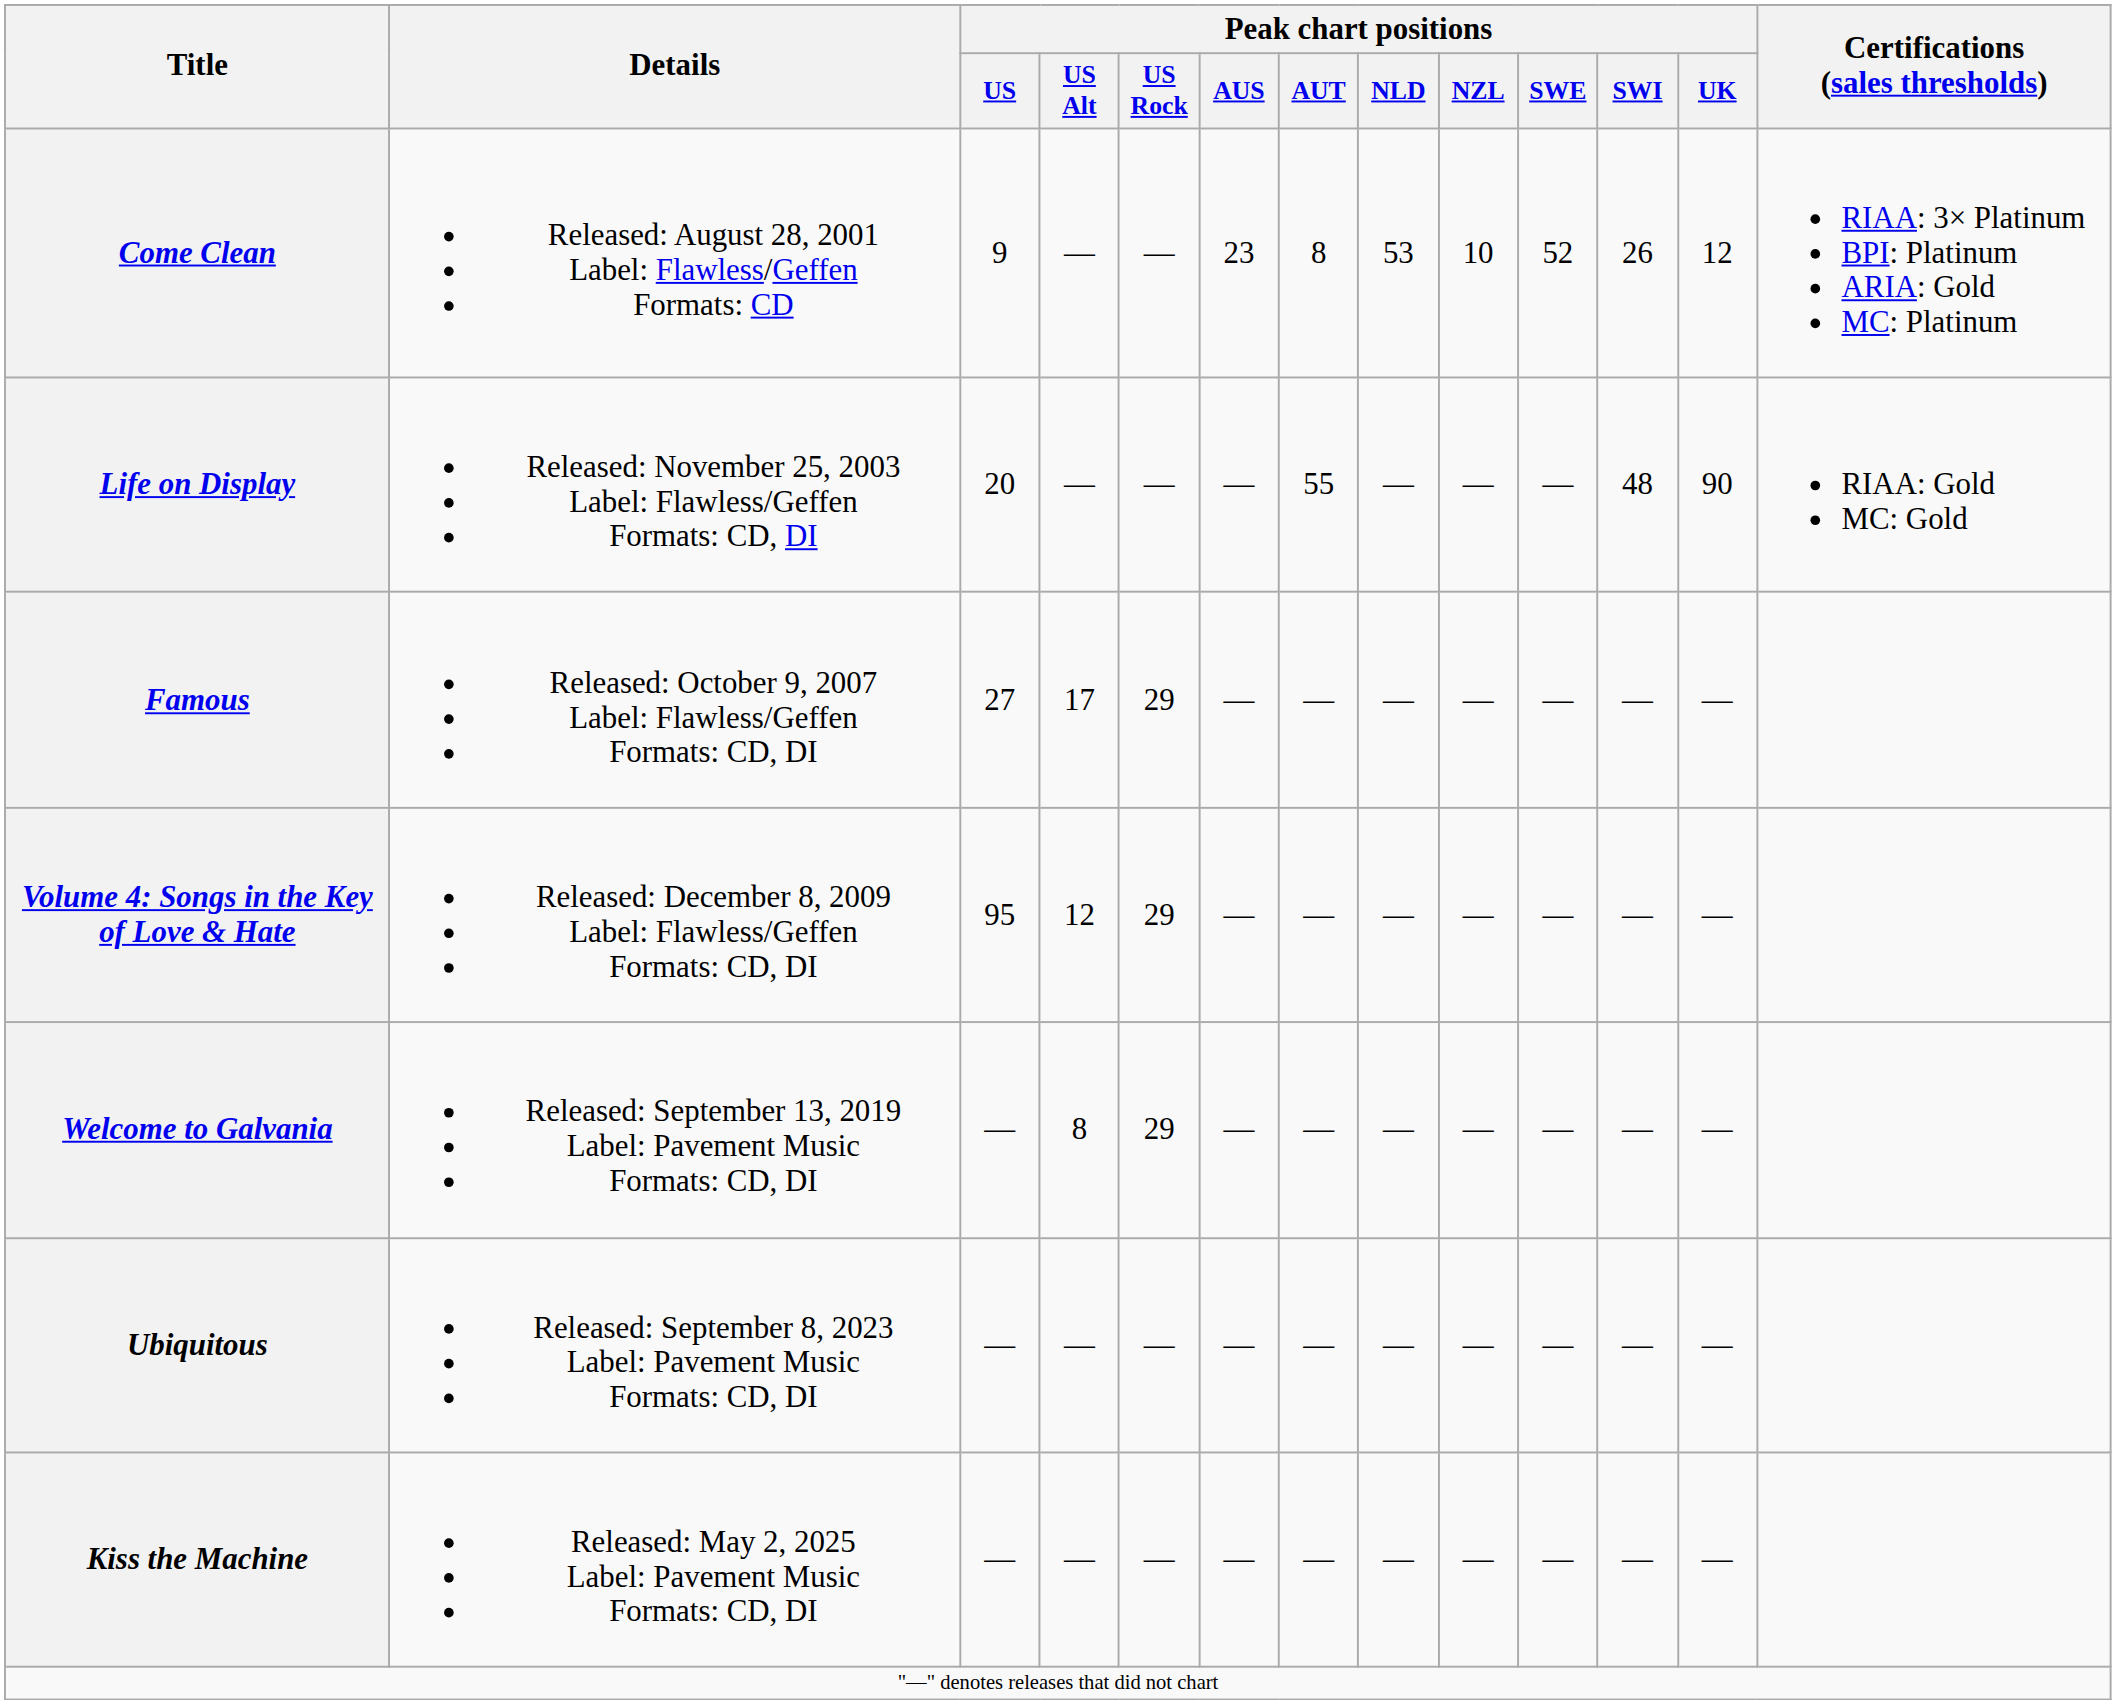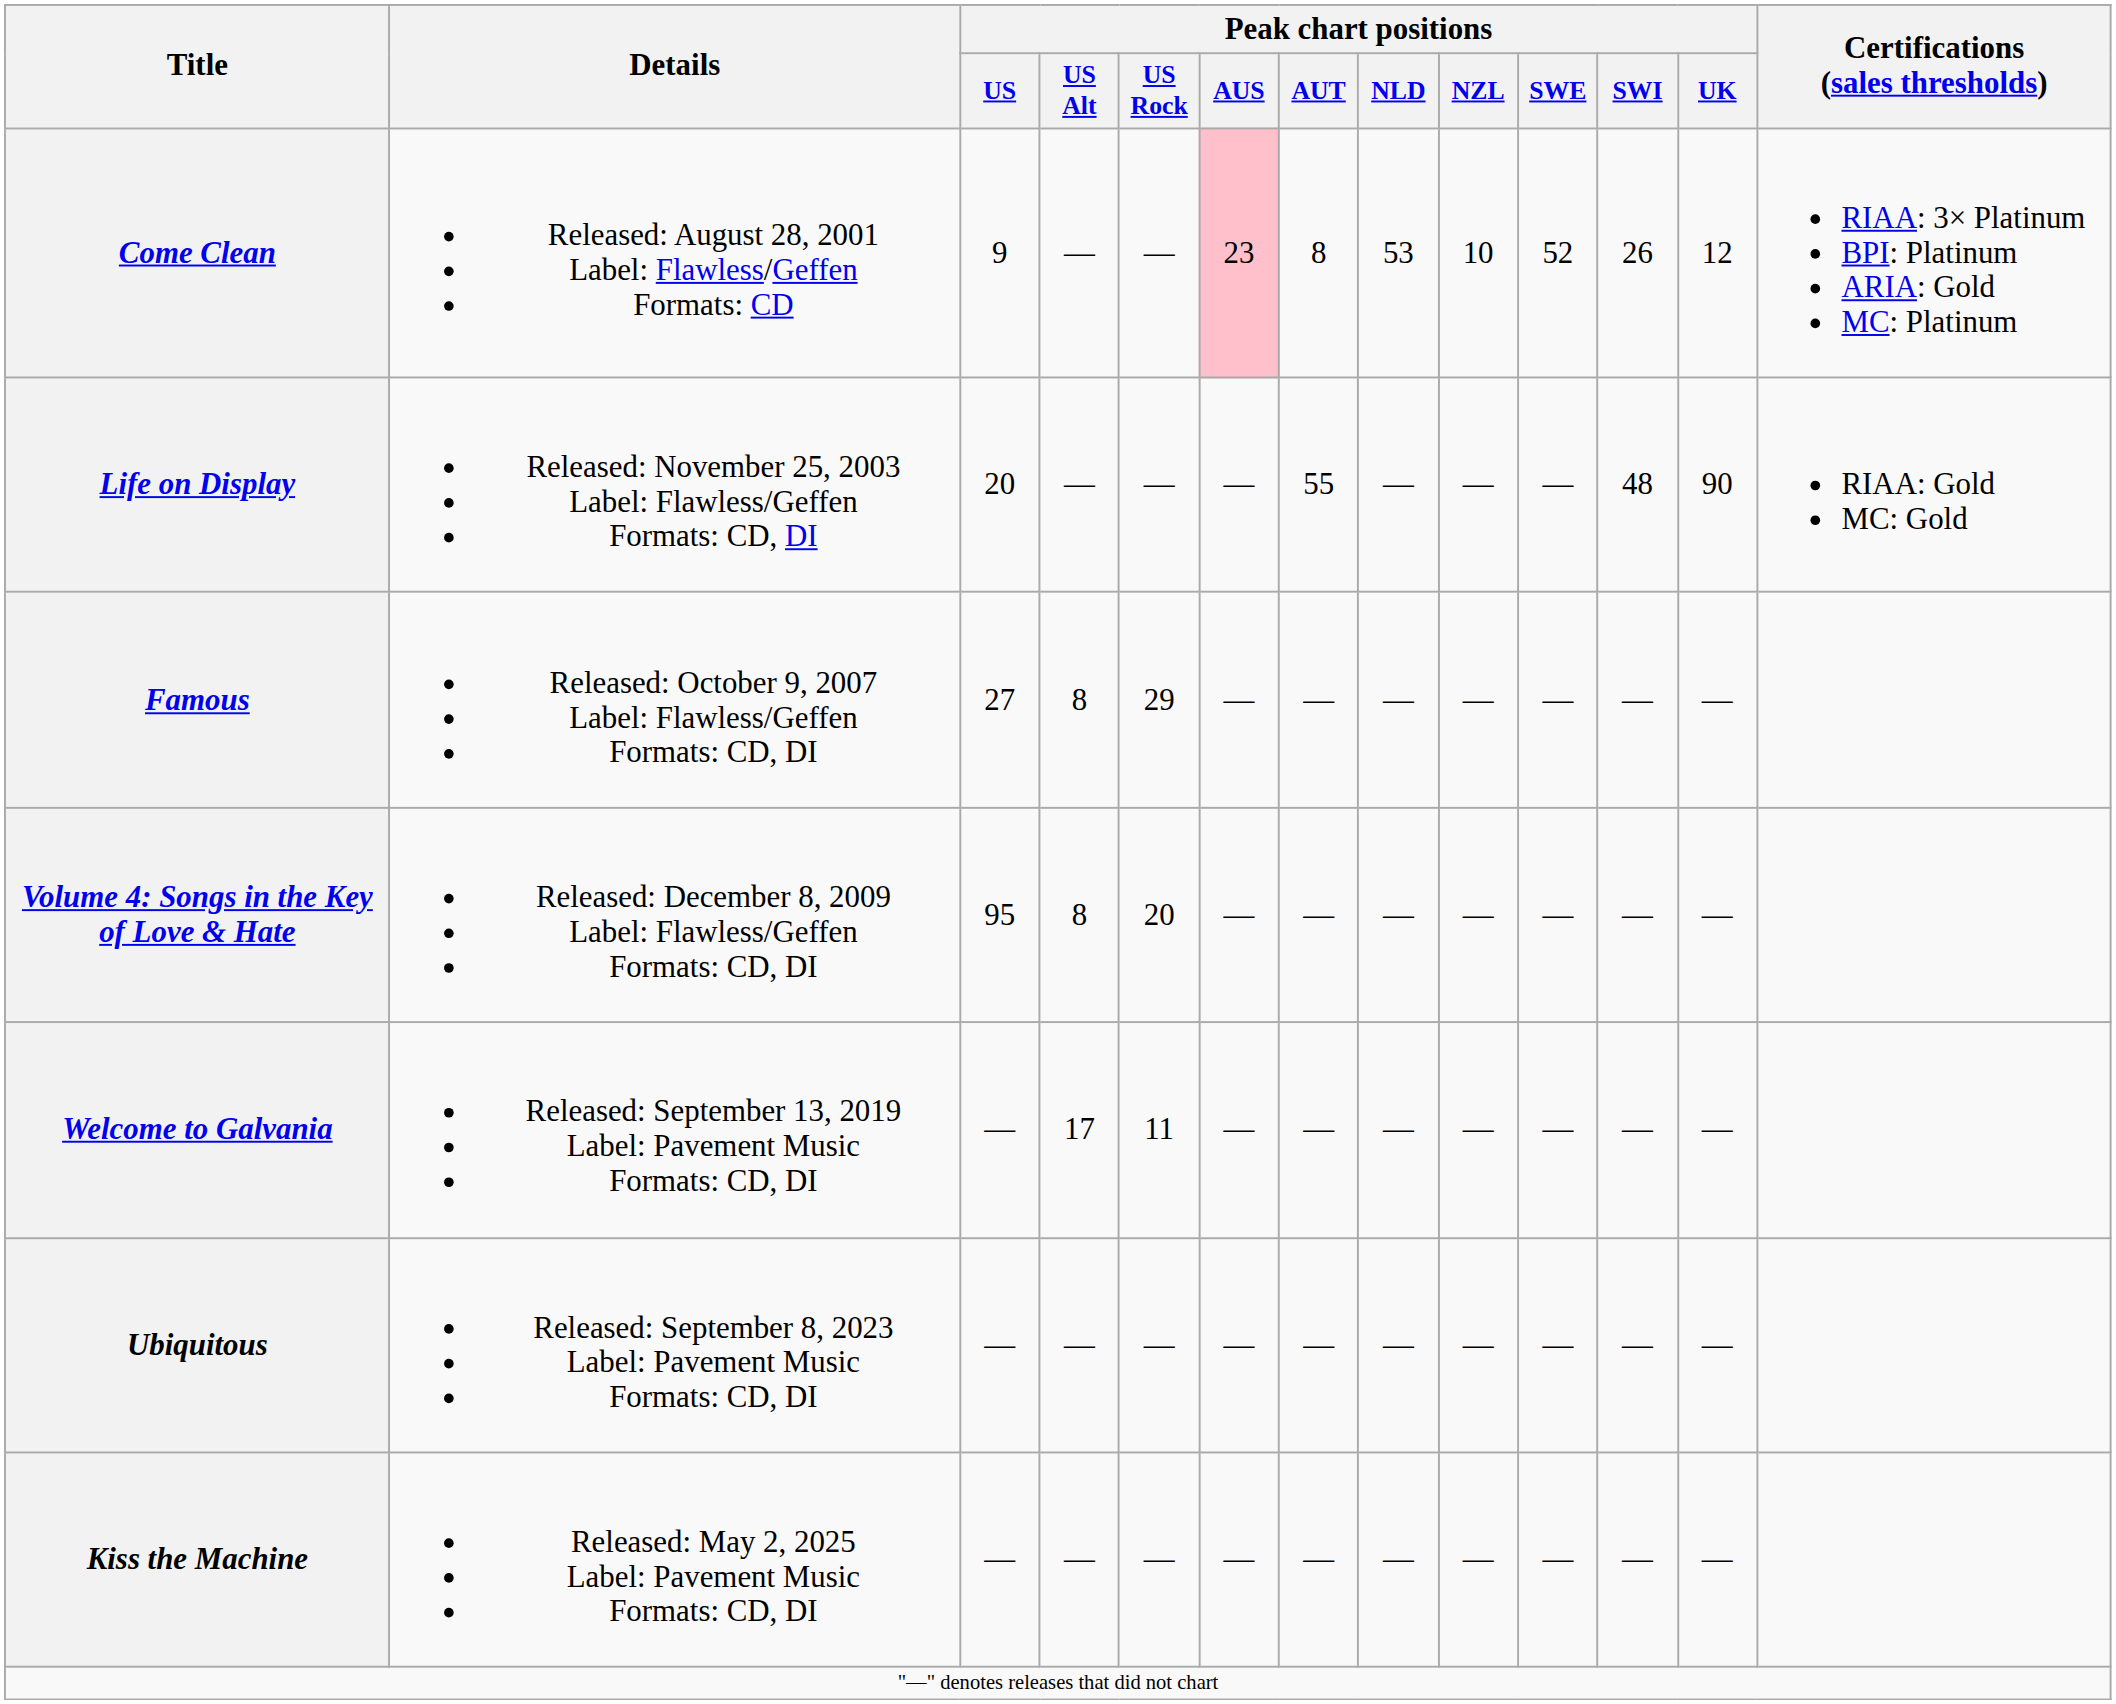 <table class="wikitable plainrowheaders" style="text-align:center;">
 <tr>
 <th rowspan="2" style="width:12em;">Title</th>
 <th rowspan="2" style="width:18em;">Details</th>
 <th colspan="10">Peak chart positions</th>
 <th rowspan="2" style="width:11em;">Certifications<br>(<a href='#'>sales thresholds</a>)</th>
 </tr>
 <tr style="font-size:smaller;">
 <th style="width:35px;"><a href='#'>US</a><br></th>
 <th style="width:35px;"><a href='#'>US<br>Alt</a><br></th>
 <th style="width:35px;"><a href='#'>US<br>Rock</a><br></th>
 <th style="width:35px;"><a href='#'>AUS</a><br></th>
 <th style="width:35px;"><a href='#'>AUT</a><br></th>
 <th style="width:35px;"><a href='#'>NLD</a><br></th>
 <th style="width:35px;"><a href='#'>NZL</a><br></th>
 <th style="width:35px;"><a href='#'>SWE</a><br></th>
 <th style="width:35px;"><a href='#'>SWI</a><br></th>
 <th style="width:35px;"><a href='#'>UK</a><br></th>
 </tr>
 <tr>
 <th scope="row"><em><a href='#'>Come Clean</a></em></th>
 <td><br><ul><li>Released: August 28, 2001</li><li>Label: <a href='#'>Flawless</a>/<a href='#'>Geffen</a></li><li>Formats: <a href='#'>CD</a></li></ul></td>
 <td>9</td>
 <td>—</td>
 <td>—</td>
-<td>23</td>
+<td style="background: pink;">23</td>
 <td>8</td>
 <td>53</td>
 <td>10</td>
 <td>52</td>
 <td>26</td>
 <td>12</td>
 <td style="text-align:left;"><br><ul><li><a href='#'>RIAA</a>: 3× Platinum</li><li><a href='#'>BPI</a>: Platinum</li><li><a href='#'>ARIA</a>: Gold</li><li><a href='#'>MC</a>: Platinum</li></ul></td>
 </tr>
 <tr>
 <th scope="row"><em><a href='#'>Life on Display</a></em></th>
 <td><br><ul><li>Released: November 25, 2003</li><li>Label: Flawless/Geffen</li><li>Formats: CD, <a href='#'>DI</a></li></ul></td>
 <td>20</td>
 <td>—</td>
 <td>—</td>
 <td>—</td>
 <td>55</td>
 <td>—</td>
 <td>—</td>
 <td>—</td>
 <td>48</td>
 <td>90</td>
 <td style="text-align:left;"><br><ul><li>RIAA: Gold</li><li>MC: Gold</li></ul></td>
 </tr>
 <tr>
 <th scope="row"><em><a href='#'>Famous</a></em></th>
 <td><br><ul><li>Released: October 9, 2007</li><li>Label: Flawless/Geffen</li><li>Formats: CD, DI</li></ul></td>
 <td>27</td>
-<td>17</td>
+<td>8</td>
 <td>29</td>
 <td>—</td>
 <td>—</td>
 <td>—</td>
 <td>—</td>
 <td>—</td>
 <td>—</td>
 <td>—</td>
 <td></td>
 </tr>
 <tr>
 <th scope="row"><em><a href='#'>Volume 4: Songs in the Key of Love & Hate</a></em></th>
 <td><br><ul><li>Released: December 8, 2009</li><li>Label: Flawless/Geffen</li><li>Formats: CD, DI</li></ul></td>
 <td>95</td>
-<td>12</td>
-<td>29</td>
+<td>8</td>
+<td>20</td>
 <td>—</td>
 <td>—</td>
 <td>—</td>
 <td>—</td>
 <td>—</td>
 <td>—</td>
 <td>—</td>
 <td></td>
 </tr>
 <tr>
 <th scope="row"><em><a href='#'>Welcome to Galvania</a></em></th>
 <td><br><ul><li>Released: September 13, 2019</li><li>Label: Pavement Music</li><li>Formats: CD, DI</li></ul></td>
 <td>—<br></td>
-<td>8</td>
-<td>29</td>
+<td>17</td>
+<td>11</td>
 <td>—</td>
 <td>—</td>
 <td>—</td>
 <td>—</td>
 <td>—</td>
 <td>—</td>
 <td>— </td>
 <td></td>
 </tr>
 <tr>
 <th scope="row"><em>Ubiquitous</em></th>
 <td><br><ul><li>Released: September 8, 2023</li><li>Label: Pavement Music</li><li>Formats: CD, DI</li></ul></td>
 <td>—</td>
 <td>—</td>
 <td>—</td>
 <td>—</td>
 <td>—</td>
 <td>—</td>
 <td>—</td>
 <td>—</td>
 <td>—</td>
 <td>—</td>
 <td></td>
 </tr>
 <tr>
 <th scope="row"><em>Kiss the Machine</em></th>
 <td><br><ul><li>Released: May 2, 2025</li><li>Label: Pavement Music</li><li>Formats: CD, DI</li></ul></td>
 <td>—</td>
 <td>—</td>
 <td>—</td>
 <td>—</td>
 <td>—</td>
 <td>—</td>
 <td>—</td>
 <td>—</td>
 <td>—</td>
 <td>—</td>
 <td></td>
 </tr>
 <tr>
 <td colspan="15" style="font-size:8pt">"—" denotes releases that did not chart</td>
 </tr>
 </table>
